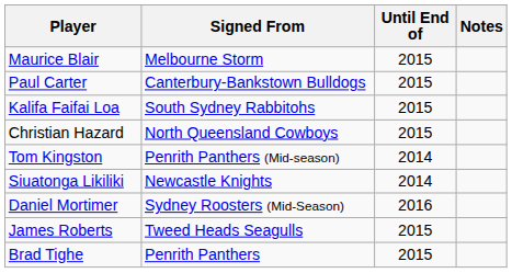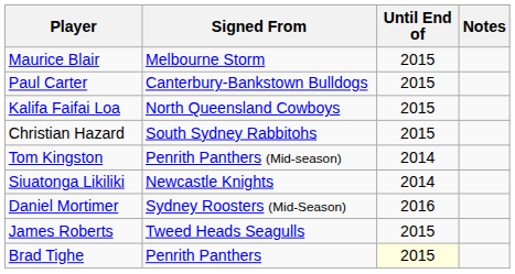 <table class="wikitable" style="font-size:90%">
 <tr bgcolor="#efefef">
 <th width="120">Player</th>
 <th width="210">Signed From</th>
 <th width="70">Until End of</th>
 <th width="40">Notes</th>
 </tr>
 <tr>
 <td><a href='#'>Maurice Blair</a></td>
 <td> <a href='#'>Melbourne Storm</a></td>
 <td style="text-align:center;">2015</td>
 <td style="text-align:center;"></td>
 </tr>
 <tr>
 <td><a href='#'>Paul Carter</a></td>
 <td> <a href='#'>Canterbury-Bankstown Bulldogs</a></td>
 <td style="text-align:center;">2015</td>
 <td style="text-align:center;"></td>
 </tr>
 <tr>
 <td><a href='#'>Kalifa Faifai Loa</a></td>
-<td> <a href='#'>South Sydney Rabbitohs</a></td>
+<td> <a href='#'>North Queensland Cowboys</a></td>
 <td style="text-align:center;">2015</td>
 <td style="text-align:center;"></td>
 </tr>
 <tr>
 <td>Christian Hazard</td>
-<td> <a href='#'>North Queensland Cowboys</a></td>
+<td> <a href='#'>South Sydney Rabbitohs</a></td>
 <td style="text-align:center;">2015</td>
 <td style="text-align:center;"></td>
 </tr>
 <tr>
 <td><a href='#'>Tom Kingston</a></td>
 <td> <a href='#'>Penrith Panthers</a> <small>(Mid-season)</small></td>
 <td style="text-align:center;">2014</td>
 <td style="text-align:center;"></td>
 </tr>
 <tr>
 <td><a href='#'>Siuatonga Likiliki</a></td>
 <td> <a href='#'>Newcastle Knights</a></td>
 <td style="text-align:center;">2014</td>
 <td style="text-align:center;"></td>
 </tr>
 <tr>
 <td><a href='#'>Daniel Mortimer</a></td>
 <td> <a href='#'>Sydney Roosters</a> <small>(Mid-Season)</small></td>
 <td style="text-align:center;">2016</td>
 <td style="text-align:center;"></td>
 </tr>
 <tr>
 <td><a href='#'>James Roberts</a></td>
 <td> <a href='#'>Tweed Heads Seagulls</a></td>
 <td style="text-align:center;">2015</td>
 <td style="text-align:center;"></td>
 </tr>
 <tr>
 <td><a href='#'>Brad Tighe</a></td>
 <td> <a href='#'>Penrith Panthers</a></td>
-<td style="text-align:center;">2015</td>
+<td style="background: lightyellow; text-align:center;">2015</td>
 <td style="text-align:center;"></td>
 </tr>
 </table>
